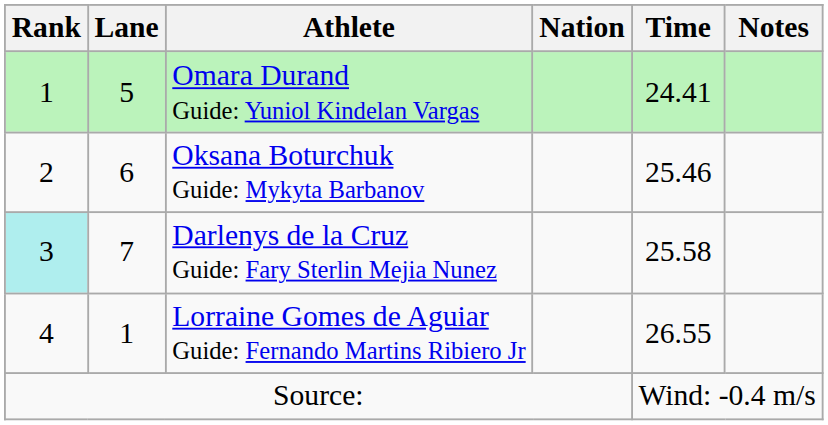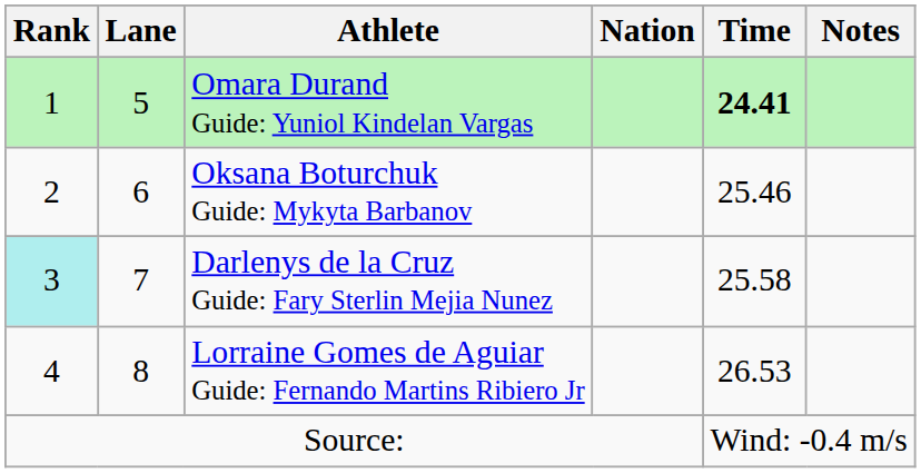 <table class="wikitable sortable" style="text-align:center">
 <tr>
 <th scope="col">Rank</th>
 <th scope="col">Lane</th>
 <th scope="col">Athlete</th>
 <th scope="col">Nation</th>
 <th scope="col">Time</th>
 <th scope="col">Notes</th>
 </tr>
 <tr bgcolor=bbf3bb>
 <td>1</td>
 <td>5</td>
 <td align=left><a href='#'>Omara Durand</a><br><small>Guide: <a href='#'>Yuniol Kindelan Vargas</a></small></td>
 <td align=left></td>
-<td>24.41</td>
+<td><strong>24.41</strong></td>
 <td> </td>
 </tr>
 <tr>
 <td>2</td>
 <td>6</td>
 <td align=left><a href='#'>Oksana Boturchuk</a><br><small>Guide: <a href='#'>Mykyta Barbanov</a></small></td>
 <td align=left></td>
 <td>25.46</td>
 <td></td>
 </tr>
 <tr>
 <td style="background: paleturquoise;">3</td>
 <td>7</td>
 <td align=left><a href='#'>Darlenys de la Cruz</a><br><small>Guide: <a href='#'>Fary Sterlin Mejia Nunez</a></small></td>
 <td align=left></td>
 <td>25.58</td>
 <td></td>
 </tr>
 <tr>
 <td>4</td>
-<td>1</td>
+<td>8</td>
 <td align=left><a href='#'>Lorraine Gomes de Aguiar</a><br><small>Guide: <a href='#'>Fernando Martins Ribiero Jr</a></small></td>
 <td align=left></td>
-<td>26.55</td>
+<td>26.53</td>
 <td></td>
 </tr>
 <tr class="sortbottom">
 <td colspan="4">Source:</td>
 <td colspan="2">Wind: -0.4 m/s</td>
 </tr>
 </table>
